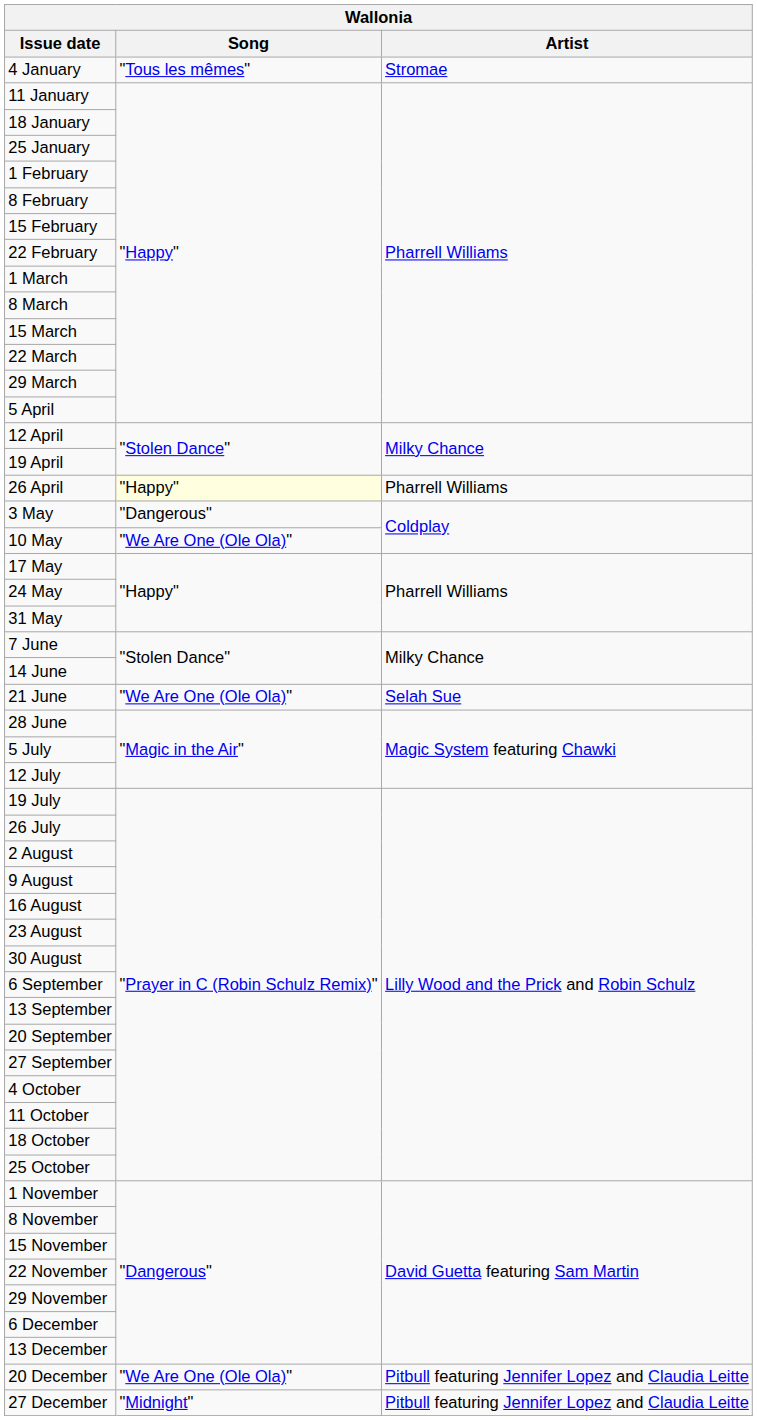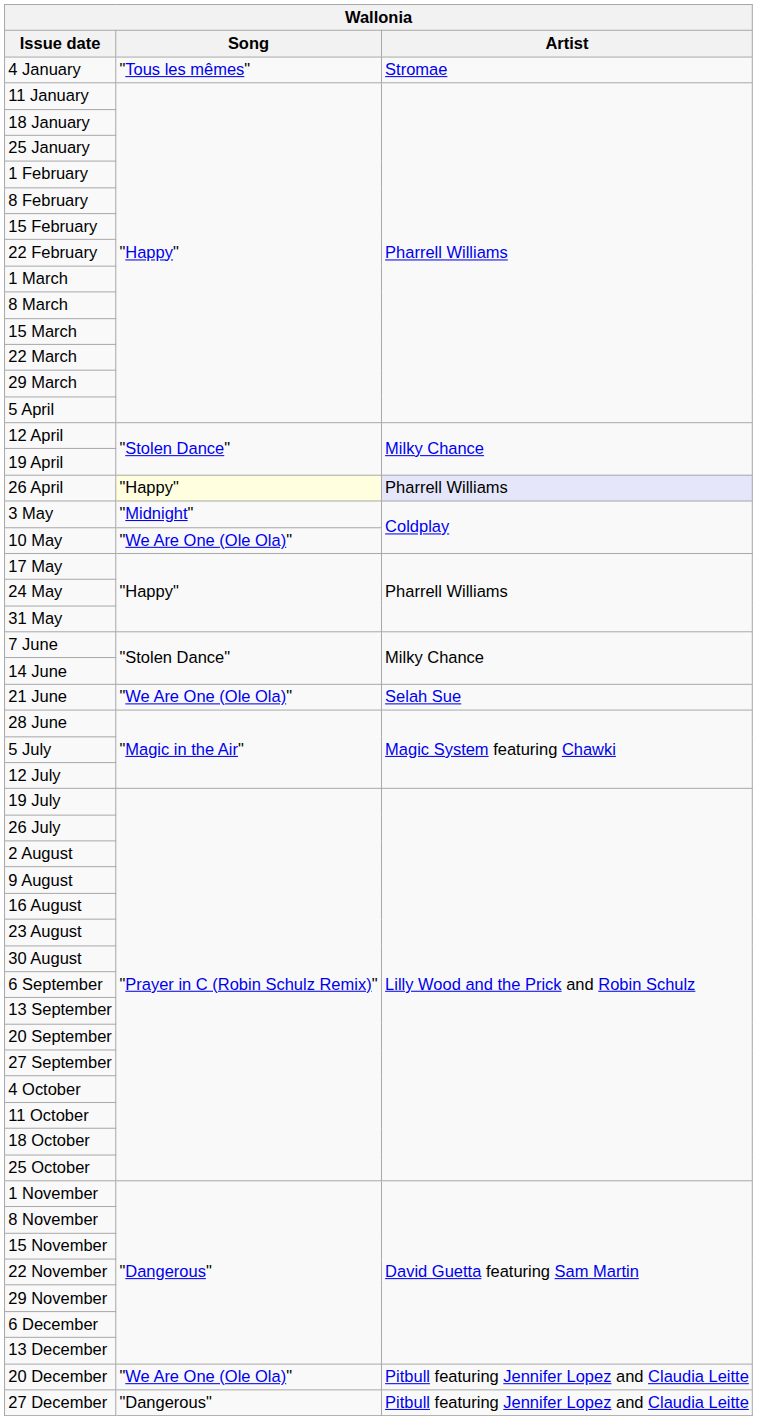 <table class="wikitable">
 <tr>
 <th colspan="4">Wallonia</th>
 </tr>
 <tr>
 <th>Issue date</th>
 <th>Song</th>
 <th>Artist</th>
 </tr>
 <tr>
 <td>4 January</td>
 <td>"<a href='#'>Tous les mêmes</a>"</td>
 <td><a href='#'>Stromae</a></td>
 </tr>
 <tr>
 <td>11 January</td>
 <td rowspan="13">"<a href='#'>Happy</a>"</td>
 <td rowspan="13"><a href='#'>Pharrell Williams</a></td>
 </tr>
 <tr>
 <td>18 January</td>
 </tr>
 <tr>
 <td>25 January</td>
 </tr>
 <tr>
 <td>1 February</td>
 </tr>
 <tr>
 <td>8 February</td>
 </tr>
 <tr>
 <td>15 February</td>
 </tr>
 <tr>
 <td>22 February</td>
 </tr>
 <tr>
 <td>1 March</td>
 </tr>
 <tr>
 <td>8 March</td>
 </tr>
 <tr>
 <td>15 March</td>
 </tr>
 <tr>
 <td>22 March</td>
 </tr>
 <tr>
 <td>29 March</td>
 </tr>
 <tr>
 <td>5 April</td>
 </tr>
 <tr>
 <td>12 April</td>
 <td rowspan="2">"<a href='#'>Stolen Dance</a>"</td>
 <td rowspan="2"><a href='#'>Milky Chance</a></td>
 </tr>
 <tr>
 <td>19 April</td>
 </tr>
 <tr>
 <td>26 April</td>
 <td style="background: lightyellow;">"Happy"</td>
-<td>Pharrell Williams</td>
+<td style="background: lavender;">Pharrell Williams</td>
 </tr>
 <tr>
 <td>3 May</td>
-<td>"Dangerous"</td>
+<td>"<a href='#'>Midnight</a>"</td>
 <td rowspan="2"><a href='#'>Coldplay</a></td>
 </tr>
 <tr>
 <td>10 May</td>
 <td>"<a href='#'>We Are One (Ole Ola)</a>"</td>
 </tr>
 <tr>
 <td>17 May</td>
 <td rowspan="3">"Happy"</td>
 <td rowspan="3">Pharrell Williams</td>
 </tr>
 <tr>
 <td>24 May</td>
 </tr>
 <tr>
 <td>31 May</td>
 </tr>
 <tr>
 <td>7 June</td>
 <td rowspan="2">"Stolen Dance"</td>
 <td rowspan="2">Milky Chance</td>
 </tr>
 <tr>
 <td>14 June</td>
 </tr>
 <tr>
 <td>21 June</td>
 <td>"<a href='#'>We Are One (Ole Ola)</a>"</td>
 <td><a href='#'>Selah Sue</a></td>
 </tr>
 <tr>
 <td>28 June</td>
 <td rowspan="3">"<a href='#'>Magic in the Air</a>"</td>
 <td rowspan="3"><a href='#'>Magic System</a> featuring <a href='#'>Chawki</a></td>
 </tr>
 <tr>
 <td>5 July</td>
 </tr>
 <tr>
 <td>12 July</td>
 </tr>
 <tr>
 <td>19 July</td>
 <td rowspan="15">"<a href='#'>Prayer in C (Robin Schulz Remix)</a>"</td>
 <td rowspan="15"><a href='#'>Lilly Wood and the Prick</a> and <a href='#'>Robin Schulz</a></td>
 </tr>
 <tr>
 <td>26 July</td>
 </tr>
 <tr>
 <td>2 August</td>
 </tr>
 <tr>
 <td>9 August</td>
 </tr>
 <tr>
 <td>16 August</td>
 </tr>
 <tr>
 <td>23 August</td>
 </tr>
 <tr>
 <td>30 August</td>
 </tr>
 <tr>
 <td>6 September</td>
 </tr>
 <tr>
 <td>13 September</td>
 </tr>
 <tr>
 <td>20 September</td>
 </tr>
 <tr>
 <td>27 September</td>
 </tr>
 <tr>
 <td>4 October</td>
 </tr>
 <tr>
 <td>11 October</td>
 </tr>
 <tr>
 <td>18 October</td>
 </tr>
 <tr>
 <td>25 October</td>
 </tr>
 <tr>
 <td>1 November</td>
 <td rowspan="7">"<a href='#'>Dangerous</a>"</td>
 <td rowspan="7"><a href='#'>David Guetta</a> featuring <a href='#'>Sam Martin</a></td>
 </tr>
 <tr>
 <td>8 November</td>
 </tr>
 <tr>
 <td>15 November</td>
 </tr>
 <tr>
 <td>22 November</td>
 </tr>
 <tr>
 <td>29 November</td>
 </tr>
 <tr>
 <td>6 December</td>
 </tr>
 <tr>
 <td>13 December</td>
 </tr>
 <tr>
 <td>20 December</td>
 <td>"<a href='#'>We Are One (Ole Ola)</a>"</td>
 <td><a href='#'>Pitbull</a> featuring <a href='#'>Jennifer Lopez</a> and <a href='#'>Claudia Leitte</a></td>
 </tr>
 <tr>
 <td>27 December</td>
-<td>"<a href='#'>Midnight</a>"</td>
+<td>"Dangerous"</td>
 <td><a href='#'>Pitbull</a> featuring <a href='#'>Jennifer Lopez</a> and <a href='#'>Claudia Leitte</a></td>
 </tr>
 </table>
